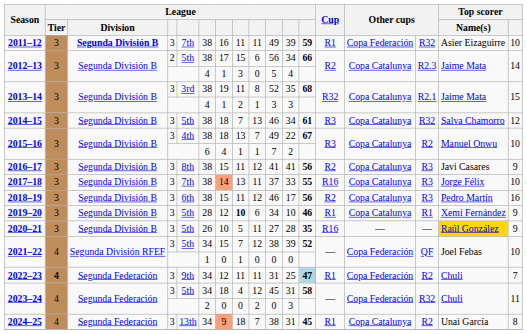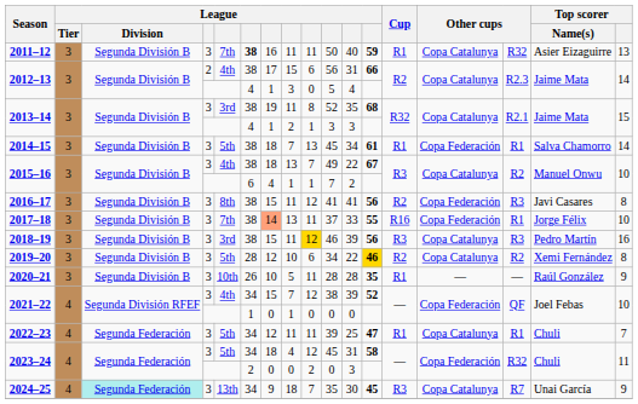 <table class="wikitable" style="text-align:center">
 <tr>
 <th rowspan=2 width=60>Season</th>
 <th colspan=11>League</th>
 <th rowspan=2 width=40 align=center><a href='#'>Cup</a></th>
 <th rowspan=2 colspan=2>Other cups</th>
 <th colspan=2>Top scorer</th>
 </tr>
 <tr>
 <th>Tier</th>
 <th>Division</th>
 <th></th>
 <th></th>
 <th width=20></th>
 <th width=20></th>
 <th width=20></th>
 <th width=20></th>
 <th width=20></th>
 <th width=20></th>
 <th width=20></th>
 <th>Name(s)</th>
 <th></th>
 </tr>
 <tr>
 <td><strong><a href='#'>2011–12</a></strong></td>
 <td bgcolor=#BF8D5B>3</td>
-<td><strong><a href='#'>Segunda División B</a></strong></td>
+<td><a href='#'>Segunda División B</a></td>
 <td>3</td>
 <td><a href='#'>7th</a></td>
-<td>38</td>
+<td><strong>38</strong></td>
 <td>16</td>
 <td>11</td>
 <td>11</td>
-<td>49</td>
-<td>39</td>
+<td>50</td>
+<td>40</td>
 <td><strong>59</strong></td>
 <td><a href='#'>R1</a></td>
-<td><a href='#'>Copa Federación</a></td>
+<td><a href='#'>Copa Catalunya</a></td>
 <td><a href='#'>R32</a></td>
 <td align=left> Asier Eizaguirre</td>
-<td>10</td>
+<td>13</td>
 </tr>
 <tr>
 <td rowspan=2><strong><a href='#'>2012–13</a></strong></td>
 <td bgcolor=#BF8D5B rowspan=2>3</td>
 <td rowspan=2><a href='#'>Segunda División B</a></td>
 <td>2</td>
-<td><a href='#'>5th</a></td>
+<td><a href='#'>4th</a></td>
 <td>38</td>
 <td>17</td>
 <td>15</td>
 <td>6</td>
 <td>56</td>
-<td>34</td>
+<td>31</td>
 <td><strong>66</strong></td>
 <td rowspan=2><a href='#'>R2</a></td>
 <td rowspan=2><a href='#'>Copa Catalunya</a></td>
 <td rowspan=2><a href='#'>R2.3</a></td>
 <td align=left rowspan=2> <a href='#'>Jaime Mata</a></td>
 <td rowspan=2>14</td>
 </tr>
 <tr>
 <td colspan=2></td>
 <td>4</td>
 <td>1</td>
 <td>3</td>
 <td>0</td>
 <td>5</td>
 <td>4</td>
 <td></td>
 </tr>
 <tr>
 <td rowspan=2><strong><a href='#'>2013–14</a></strong></td>
 <td bgcolor=#BF8D5B rowspan=2>3</td>
 <td rowspan=2><a href='#'>Segunda División B</a></td>
 <td>3</td>
 <td><a href='#'>3rd</a></td>
 <td>38</td>
 <td>19</td>
 <td>11</td>
 <td>8</td>
 <td>52</td>
 <td>35</td>
 <td><strong>68</strong></td>
 <td rowspan=2><a href='#'>R32</a></td>
 <td rowspan=2><a href='#'>Copa Catalunya</a></td>
 <td rowspan=2><a href='#'>R2.1</a></td>
 <td align=left rowspan=2> <a href='#'>Jaime Mata</a></td>
 <td rowspan=2>15</td>
 </tr>
 <tr>
 <td colspan=2></td>
 <td>4</td>
 <td>1</td>
 <td>2</td>
 <td>1</td>
 <td>3</td>
 <td>3</td>
 <td></td>
 </tr>
 <tr>
 <td><strong><a href='#'>2014–15</a></strong></td>
 <td bgcolor=#BF8D5B>3</td>
 <td><a href='#'>Segunda División B</a></td>
 <td>3</td>
 <td><a href='#'>5th</a></td>
 <td>38</td>
 <td>18</td>
 <td>7</td>
 <td>13</td>
-<td>46</td>
+<td>45</td>
 <td>34</td>
 <td><strong>61</strong></td>
-<td><a href='#'>R3</a></td>
-<td><a href='#'>Copa Catalunya</a></td>
-<td><a href='#'>R32</a></td>
+<td><a href='#'>R1</a></td>
+<td><a href='#'>Copa Federación</a></td>
+<td><a href='#'>R1</a></td>
 <td align=left> <a href='#'>Salva Chamorro</a></td>
-<td>12</td>
+<td>14</td>
 </tr>
 <tr>
 <td rowspan=2><strong><a href='#'>2015–16</a></strong></td>
 <td bgcolor=#BF8D5B rowspan=2>3</td>
 <td rowspan=2><a href='#'>Segunda División B</a></td>
 <td>3</td>
 <td><a href='#'>4th</a></td>
 <td>38</td>
 <td>18</td>
 <td>13</td>
 <td>7</td>
 <td>49</td>
 <td>22</td>
 <td><strong>67</strong></td>
 <td rowspan=2><a href='#'>R3</a></td>
 <td rowspan=2><a href='#'>Copa Catalunya</a></td>
 <td rowspan=2><a href='#'>R2</a></td>
 <td align=left rowspan=2> <a href='#'>Manuel Onwu</a></td>
 <td rowspan=2>10</td>
 </tr>
 <tr>
 <td colspan=2></td>
 <td>6</td>
 <td>4</td>
 <td>1</td>
 <td>1</td>
 <td>7</td>
 <td>2</td>
 <td></td>
 </tr>
 <tr>
 <td><strong><a href='#'>2016–17</a></strong></td>
 <td bgcolor=#BF8D5B>3</td>
 <td><a href='#'>Segunda División B</a></td>
 <td>3</td>
 <td><a href='#'>8th</a></td>
 <td>38</td>
 <td>15</td>
 <td>11</td>
 <td>12</td>
 <td>41</td>
 <td>41</td>
 <td><strong>56</strong></td>
 <td><a href='#'>R2</a></td>
-<td><a href='#'>Copa Catalunya</a></td>
+<td><a href='#'>Copa Federación</a></td>
 <td><a href='#'>R3</a></td>
 <td align=left> Javi Casares</td>
-<td>9</td>
+<td>8</td>
 </tr>
 <tr>
 <td><strong><a href='#'>2017–18</a></strong></td>
 <td bgcolor=#BF8D5B>3</td>
 <td><a href='#'>Segunda División B</a></td>
 <td>3</td>
 <td><a href='#'>7th</a></td>
 <td>38</td>
 <td style="background: lightsalmon;">14</td>
 <td>13</td>
 <td>11</td>
 <td>37</td>
 <td>33</td>
 <td><strong>55</strong></td>
 <td><a href='#'>R16</a></td>
-<td><a href='#'>Copa Catalunya</a></td>
-<td><a href='#'>R3</a></td>
+<td><a href='#'>Copa Federación</a></td>
+<td><a href='#'>R1</a></td>
 <td align=left> <a href='#'>Jorge Félix</a></td>
 <td>10</td>
 </tr>
 <tr>
 <td><strong><a href='#'>2018–19</a></strong></td>
 <td bgcolor=#BF8D5B>3</td>
 <td><a href='#'>Segunda División B</a></td>
 <td>3</td>
-<td><a href='#'>6th</a></td>
+<td><a href='#'>3rd</a></td>
 <td>38</td>
 <td>15</td>
 <td>11</td>
-<td>12</td>
+<td style="background: gold;">12</td>
 <td>46</td>
-<td>17</td>
+<td>39</td>
 <td><strong>56</strong></td>
-<td><a href='#'>R2</a></td>
+<td><a href='#'>R3</a></td>
 <td><a href='#'>Copa Catalunya</a></td>
 <td><a href='#'>R3</a></td>
 <td align=left> <a href='#'>Pedro Martín</a></td>
 <td>16</td>
 </tr>
 <tr>
 <td><strong><a href='#'>2019–20</a></strong></td>
 <td bgcolor=#BF8D5B>3</td>
 <td><a href='#'>Segunda División B</a></td>
 <td>3</td>
 <td><a href='#'>5th</a></td>
 <td>28</td>
 <td>12</td>
-<td><strong>10</strong></td>
+<td>10</td>
 <td>6</td>
 <td>34</td>
-<td>10</td>
-<td><strong>46</strong></td>
-<td><a href='#'>R1</a></td>
+<td>22</td>
+<td style="background: gold;"><strong>46</strong></td>
+<td><a href='#'>R2</a></td>
 <td><a href='#'>Copa Catalunya</a></td>
-<td><a href='#'>R1</a></td>
+<td><a href='#'>R2</a></td>
 <td align=left> <a href='#'>Xemi Fernández</a></td>
-<td>9</td>
+<td>8</td>
 </tr>
 <tr>
 <td><strong><a href='#'>2020–21</a></strong></td>
 <td bgcolor=#BF8D5B>3</td>
 <td><a href='#'>Segunda División B</a></td>
 <td>3</td>
-<td><a href='#'>5th</a></td>
+<td><a href='#'>10th</a></td>
 <td>26</td>
 <td>10</td>
 <td>5</td>
 <td>11</td>
-<td>27</td>
+<td>28</td>
 <td>28</td>
 <td><strong>35</strong></td>
-<td><a href='#'>R16</a></td>
+<td><a href='#'>R1</a></td>
 <td>—</td>
 <td>—</td>
-<td align=left style="background: gold;"> <a href='#'>Raúl González</a></td>
+<td align=left> <a href='#'>Raúl González</a></td>
 <td>9</td>
 </tr>
 <tr>
 <td rowspan=2><strong><a href='#'>2021–22</a></strong></td>
 <td bgcolor=#BF8D5B rowspan=2>4</td>
 <td rowspan=2><a href='#'>Segunda División RFEF</a></td>
 <td>3</td>
-<td><a href='#'>5th</a></td>
+<td><a href='#'>4th</a></td>
 <td>34</td>
 <td>15</td>
 <td>7</td>
 <td>12</td>
 <td>38</td>
 <td>39</td>
 <td><strong>52</strong></td>
 <td rowspan=2>—</td>
 <td rowspan=2><a href='#'>Copa Federación</a></td>
 <td rowspan=2><a href='#'>QF</a></td>
 <td align=left rowspan=2> Joel Febas</td>
 <td rowspan=2>10</td>
 </tr>
 <tr>
 <td colspan=2></td>
 <td>1</td>
 <td>0</td>
 <td>1</td>
 <td>0</td>
 <td>0</td>
 <td>0</td>
 <td></td>
 </tr>
 <tr>
 <td><strong><a href='#'>2022–23</a></strong></td>
-<td bgcolor=#BF8D5B><strong>4</strong></td>
+<td bgcolor=#BF8D5B>4</td>
 <td><a href='#'>Segunda Federación</a></td>
 <td>3</td>
-<td><a href='#'>9th</a></td>
+<td><a href='#'>5th</a></td>
 <td>34</td>
 <td>12</td>
 <td>11</td>
 <td>11</td>
-<td>31</td>
+<td>39</td>
 <td>25</td>
-<td style="background: lightblue;"><strong>47</strong></td>
+<td><strong>47</strong></td>
 <td><a href='#'>R1</a></td>
-<td><a href='#'>Copa Federación</a></td>
-<td><a href='#'>R2</a></td>
+<td><a href='#'>Copa Catalunya</a></td>
+<td><a href='#'>R1</a></td>
 <td align=left> <a href='#'>Chuli</a></td>
 <td>7</td>
 </tr>
 <tr>
 <td rowspan=2><strong><a href='#'>2023–24</a></strong></td>
 <td bgcolor=#BF8D5B rowspan=2>4</td>
 <td rowspan=2><a href='#'>Segunda Federación</a></td>
 <td>3</td>
 <td><a href='#'>5th</a></td>
 <td>34</td>
 <td>18</td>
 <td>4</td>
 <td>12</td>
 <td>45</td>
 <td>31</td>
 <td><strong>58</strong></td>
 <td rowspan=2>—</td>
 <td rowspan=2><a href='#'>Copa Federación</a></td>
 <td rowspan=2><a href='#'>R32</a></td>
 <td align=left rowspan=2> <a href='#'>Chuli</a></td>
 <td rowspan=2>11</td>
 </tr>
 <tr>
 <td colspan=2></td>
 <td>2</td>
 <td>0</td>
 <td>0</td>
 <td>2</td>
 <td>0</td>
 <td>3</td>
 <td></td>
 </tr>
 <tr>
 <td><strong><a href='#'>2024–25</a></strong></td>
 <td bgcolor=#BF8D5B>4</td>
-<td><a href='#'>Segunda Federación</a></td>
+<td style="background: paleturquoise;"><a href='#'>Segunda Federación</a></td>
 <td>3</td>
 <td><a href='#'>13th</a></td>
 <td>34</td>
-<td style="background: lightsalmon;">9</td>
+<td>9</td>
 <td>18</td>
 <td>7</td>
-<td>38</td>
-<td>31</td>
+<td>35</td>
+<td>30</td>
 <td><strong>45</strong></td>
-<td><a href='#'>R1</a></td>
+<td><a href='#'>R3</a></td>
 <td><a href='#'>Copa Catalunya</a></td>
-<td><a href='#'>R2</a></td>
+<td><a href='#'>R7</a></td>
 <td align=left> Unai García</td>
-<td>8</td>
+<td>9</td>
 </tr>
 <tr>
 </tr>
 </table>
